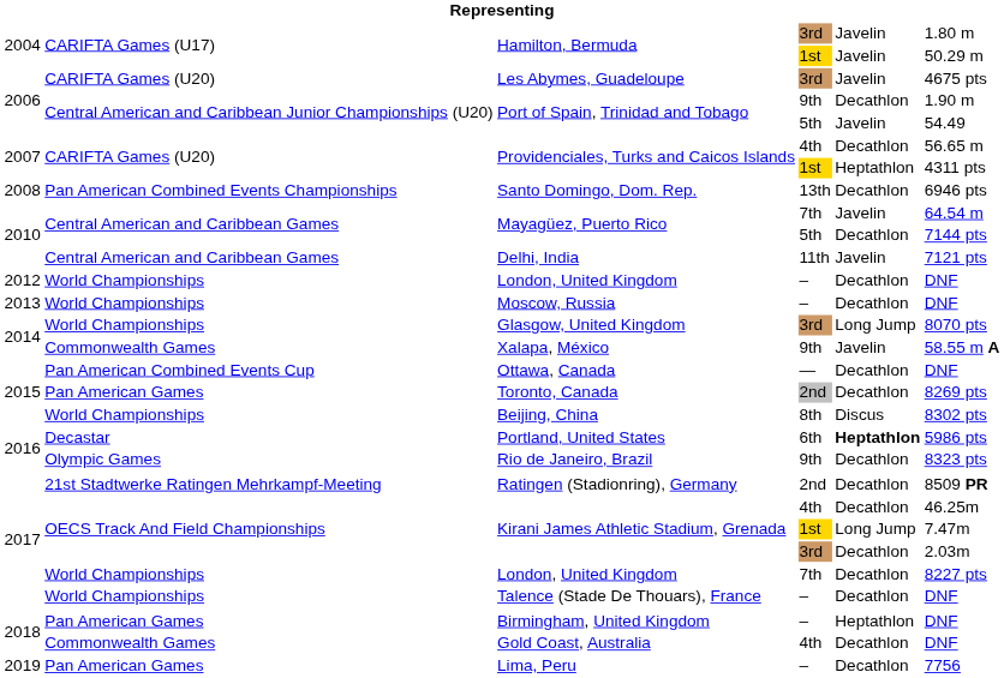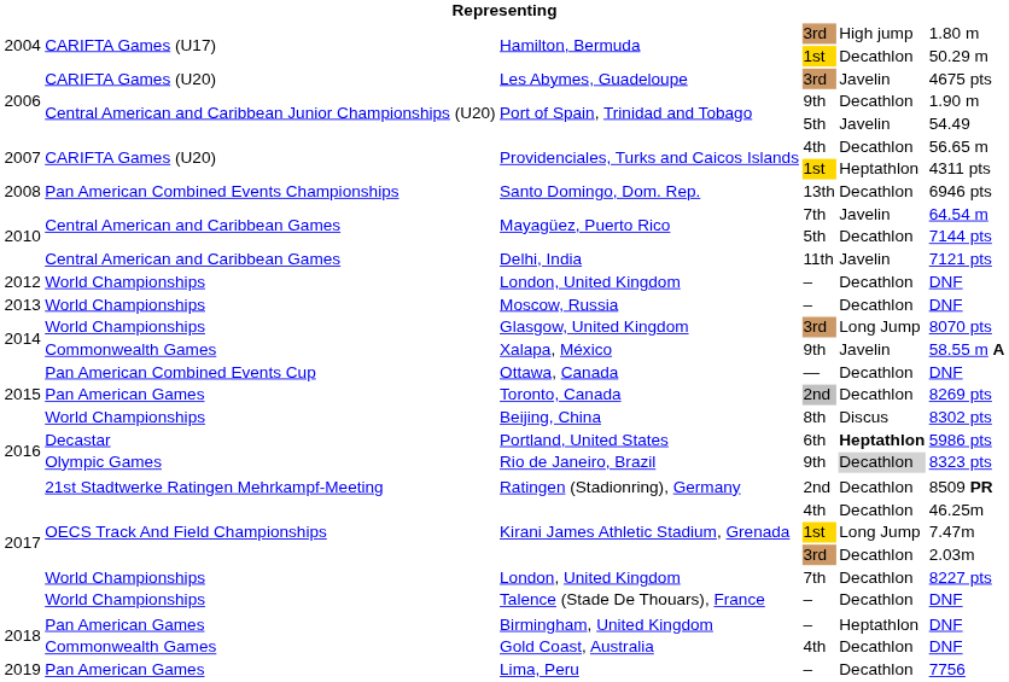 <table>
 <tr>
 <th colspan="6">Representing </th>
 </tr>
 <tr>
 <td rowspan=2>2004</td>
 <td rowspan=2><a href='#'>CARIFTA Games</a> (U17)</td>
 <td rowspan=2><a href='#'>Hamilton, Bermuda</a></td>
 <td bgcolor=cc9966>3rd</td>
-<td>Javelin</td>
+<td>High jump</td>
 <td>1.80 m</td>
 </tr>
 <tr>
 <td bgcolor=gold>1st</td>
-<td>Javelin</td>
+<td>Decathlon</td>
 <td>50.29 m</td>
 </tr>
 <tr>
 <td rowspan=3>2006</td>
 <td><a href='#'>CARIFTA Games</a> (U20)</td>
 <td><a href='#'>Les Abymes, Guadeloupe</a></td>
 <td bgcolor=cc9966>3rd</td>
 <td>Javelin</td>
 <td>4675 pts</td>
 </tr>
 <tr>
 <td rowspan=2><a href='#'>Central American and Caribbean Junior Championships</a> (U20)</td>
 <td rowspan=2><a href='#'>Port of Spain</a>, <a href='#'>Trinidad and Tobago</a></td>
 <td>9th</td>
 <td>Decathlon</td>
 <td>1.90 m</td>
 </tr>
 <tr>
 <td>5th</td>
 <td>Javelin</td>
 <td>54.49</td>
 </tr>
 <tr>
 <td rowspan=2>2007</td>
 <td rowspan=2><a href='#'>CARIFTA Games</a> (U20)</td>
 <td rowspan=2><a href='#'>Providenciales, Turks and Caicos Islands</a></td>
 <td>4th</td>
 <td>Decathlon</td>
 <td>56.65 m</td>
 </tr>
 <tr>
 <td bgcolor=gold>1st</td>
 <td>Heptathlon</td>
 <td>4311 pts</td>
 </tr>
 <tr>
 <td>2008</td>
 <td><a href='#'>Pan American Combined Events Championships</a></td>
 <td><a href='#'>Santo Domingo, Dom. Rep.</a></td>
 <td>13th</td>
 <td>Decathlon</td>
 <td>6946 pts</td>
 </tr>
 <tr>
 <td rowspan=3>2010</td>
 <td rowspan=2><a href='#'>Central American and Caribbean Games</a></td>
 <td rowspan=2><a href='#'>Mayagüez, Puerto Rico</a></td>
 <td>7th</td>
 <td>Javelin</td>
 <td><a href='#'>64.54 m</a></td>
 </tr>
 <tr>
 <td>5th</td>
 <td>Decathlon</td>
 <td><a href='#'>7144 pts</a></td>
 </tr>
 <tr>
 <td><a href='#'>Central American and Caribbean Games</a></td>
 <td><a href='#'>Delhi, India</a></td>
 <td>11th</td>
 <td>Javelin</td>
 <td><a href='#'>7121 pts</a></td>
 </tr>
 <tr>
 <td>2012</td>
 <td><a href='#'>World Championships</a></td>
 <td><a href='#'>London, United Kingdom</a></td>
 <td>–</td>
 <td>Decathlon</td>
 <td><a href='#'>DNF</a></td>
 </tr>
 <tr>
 <td>2013</td>
 <td><a href='#'>World Championships</a></td>
 <td><a href='#'>Moscow, Russia</a></td>
 <td>–</td>
 <td>Decathlon</td>
 <td><a href='#'>DNF</a></td>
 </tr>
 <tr>
 <td rowspan=2>2014</td>
 <td><a href='#'>World Championships</a></td>
 <td><a href='#'>Glasgow, United Kingdom</a></td>
 <td bgcolor=cc9966>3rd</td>
 <td>Long Jump</td>
 <td><a href='#'>8070 pts</a></td>
 </tr>
 <tr>
 <td><a href='#'>Commonwealth Games</a></td>
 <td><a href='#'>Xalapa</a>, <a href='#'>México</a></td>
 <td>9th</td>
 <td>Javelin</td>
 <td><a href='#'>58.55 m</a> <strong>A</strong></td>
 </tr>
 <tr>
 <td rowspan=3>2015</td>
 <td><a href='#'>Pan American Combined Events Cup</a></td>
 <td><a href='#'>Ottawa</a>, <a href='#'>Canada</a></td>
 <td>—</td>
 <td>Decathlon</td>
 <td><a href='#'>DNF</a></td>
 </tr>
 <tr>
 <td><a href='#'>Pan American Games</a></td>
 <td><a href='#'>Toronto, Canada</a></td>
 <td bgcolor=C0C0C0>2nd</td>
 <td>Decathlon</td>
 <td><a href='#'>8269 pts</a></td>
 </tr>
 <tr>
 <td><a href='#'>World Championships</a></td>
 <td><a href='#'>Beijing, China</a></td>
 <td>8th</td>
 <td>Discus</td>
 <td><a href='#'>8302 pts</a></td>
 </tr>
 <tr>
 <td rowspan=2>2016</td>
 <td><a href='#'>Decastar</a></td>
 <td><a href='#'>Portland, United States</a></td>
 <td>6th</td>
 <td><strong>Heptathlon</strong></td>
 <td><a href='#'>5986 pts</a></td>
 </tr>
 <tr>
 <td><a href='#'>Olympic Games</a></td>
 <td><a href='#'>Rio de Janeiro, Brazil</a></td>
 <td>9th</td>
-<td>Decathlon</td>
+<td style="background: lightgrey;">Decathlon</td>
 <td><a href='#'>8323 pts</a></td>
 </tr>
 <tr>
 <td rowspan=7>2017</td>
 </tr>
 <tr>
 <td><a href='#'>21st Stadtwerke Ratingen Mehrkampf-Meeting</a></td>
 <td><a href='#'>Ratingen</a> (Stadionring), <a href='#'>Germany</a></td>
 <td>2nd</td>
 <td>Decathlon</td>
 <td>8509 <strong> PR</strong></td>
 </tr>
 <tr>
 <td rowspan=3><a href='#'>OECS Track And Field Championships</a></td>
 <td rowspan=3><a href='#'>Kirani James Athletic Stadium</a>, <a href='#'>Grenada</a></td>
 <td bgcolor=>4th</td>
 <td>Decathlon</td>
 <td>46.25m</td>
 </tr>
 <tr>
 <td bgcolor="Gold">1st</td>
 <td>Long Jump</td>
 <td>7.47m</td>
 </tr>
 <tr>
 <td bgcolor=cc9966>3rd</td>
 <td>Decathlon</td>
 <td>2.03m</td>
 </tr>
 <tr>
 <td><a href='#'>World Championships</a></td>
 <td><a href='#'>London</a>, <a href='#'>United Kingdom</a></td>
 <td>7th</td>
 <td>Decathlon</td>
 <td><a href='#'>8227 pts</a></td>
 </tr>
 <tr>
 <td><a href='#'>World Championships</a></td>
 <td><a href='#'>Talence</a> (Stade De Thouars), <a href='#'>France</a></td>
 <td>–</td>
 <td>Decathlon</td>
 <td><a href='#'>DNF</a></td>
 </tr>
 <tr>
 </tr>
 <tr>
 <td rowspan=2>2018</td>
 <td><a href='#'>Pan American Games</a></td>
 <td><a href='#'>Birmingham</a>, <a href='#'>United Kingdom</a></td>
 <td>–</td>
 <td>Heptathlon</td>
 <td><a href='#'>DNF</a></td>
 </tr>
 <tr>
 <td><a href='#'>Commonwealth Games</a></td>
 <td><a href='#'>Gold Coast</a>, <a href='#'>Australia</a></td>
 <td>4th</td>
 <td>Decathlon</td>
 <td><a href='#'>DNF</a></td>
 </tr>
 <tr>
 <td>2019</td>
 <td><a href='#'>Pan American Games</a></td>
 <td><a href='#'>Lima, Peru</a></td>
 <td>–</td>
 <td>Decathlon</td>
 <td><a href='#'>7756</a></td>
 </tr>
 </table>
